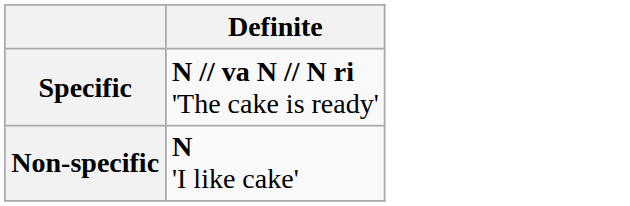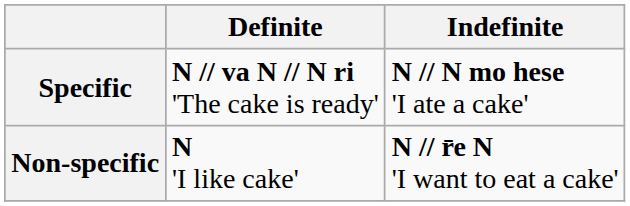 <table class="wikitable">
 <tr>
 <th></th>
 <th>Definite</th>
+<th>Indefinite</th>
 </tr>
 <tr>
 <th>Specific</th>
 <td><strong>N // va N // N ri</strong> <br> 'The cake is ready'</td>
+<td><strong>N // N mo hese</strong> <br> 'I ate a cake'</td>
 </tr>
 <tr>
 <th>Non-specific</th>
 <td><strong>N</strong> <br> 'I like cake'</td>
+<td><strong>N // r̄e N</strong> <br> 'I want to eat a cake'</td>
 </tr>
 </table>
